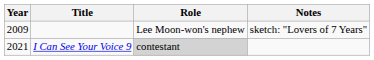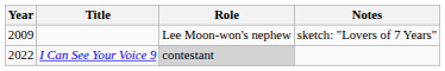 <table class="wikitable">
 <tr>
 <th>Year</th>
 <th>Title</th>
 <th>Role</th>
 <th>Notes</th>
 </tr>
 <tr>
 <td>2009</td>
 <td><em></em></td>
 <td>Lee Moon-won's nephew</td>
 <td>sketch: "Lovers of 7 Years"</td>
 </tr>
 <tr>
-<td>2021</td>
+<td>2022</td>
 <td><em><a href='#'>I Can See Your Voice 9</a></em></td>
 <td style="background: lightgrey;">contestant</td>
 <td></td>
 </tr>
 </table>
